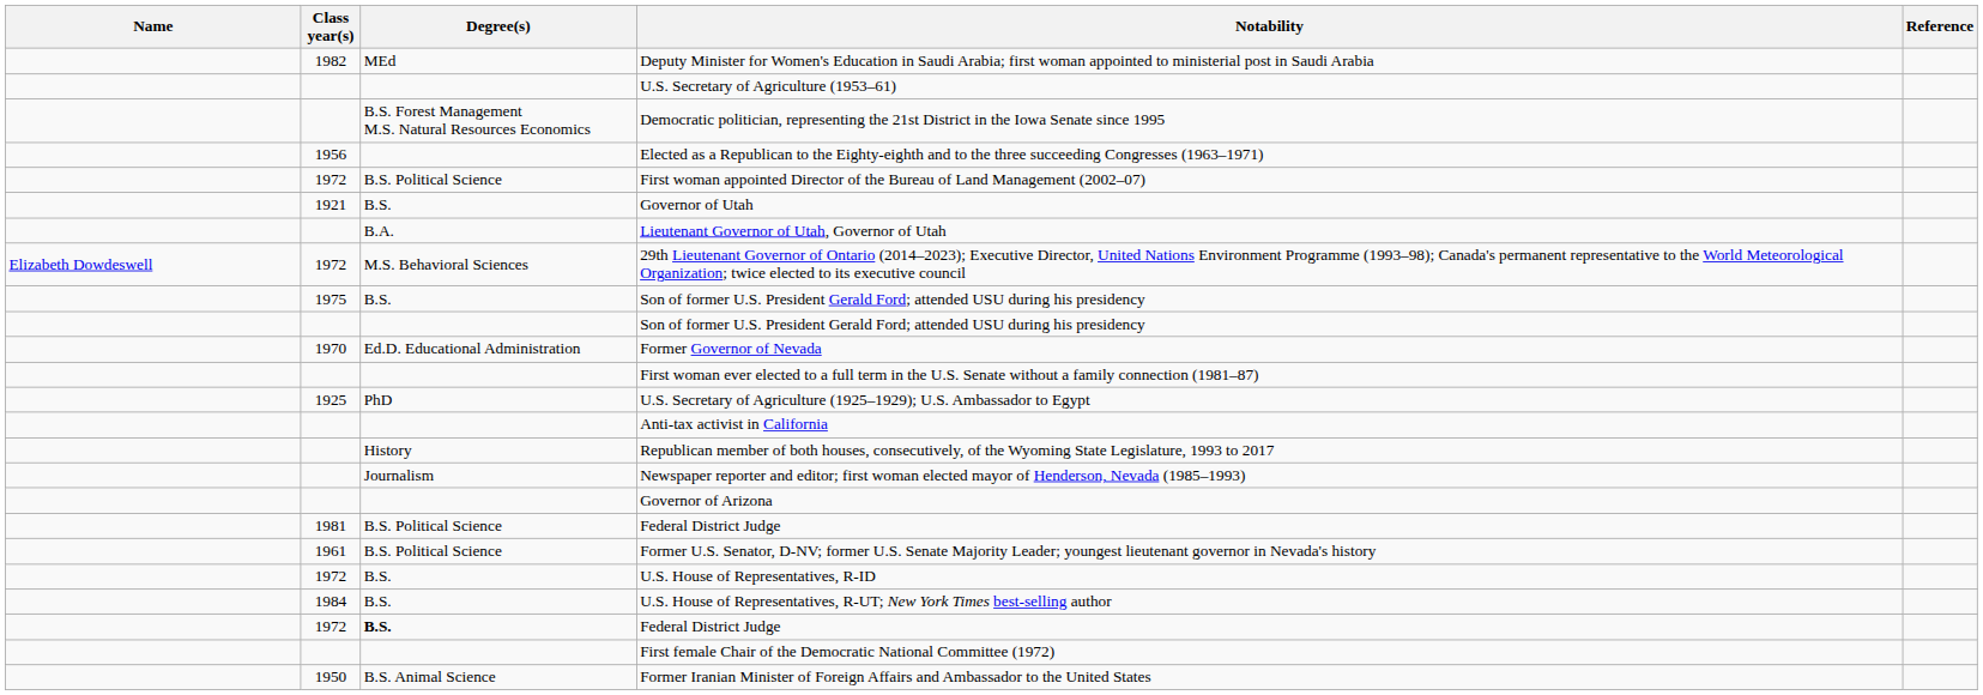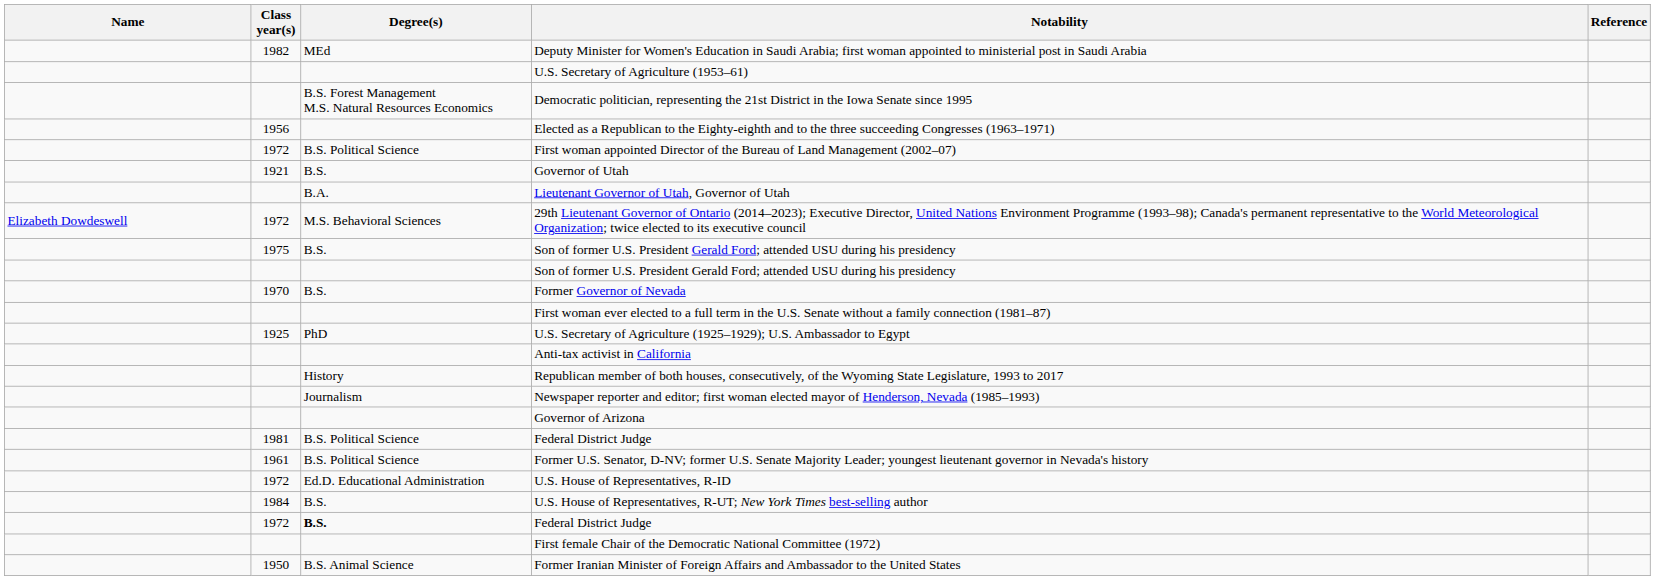 <table class="wikitable sortable" style="width:100%">
 <tr>
 <th style="width:15%;" class="unsortable">Name</th>
 <th style="width:3%;">Class year(s)</th>
 <th style="width:14%;">Degree(s)</th>
 <th style="width:*;" class="unsortable">Notability</th>
 <th style="width:3%;" class="unsortable">Reference</th>
 </tr>
 <tr>
 <td></td>
 <td style="text-align:center;">1982</td>
 <td>MEd</td>
 <td>Deputy Minister for Women's Education in Saudi Arabia; first woman appointed to ministerial post in Saudi Arabia</td>
 <td style="text-align:center;"></td>
 </tr>
 <tr>
 <td></td>
 <td style="text-align:center;"></td>
 <td></td>
 <td>U.S. Secretary of Agriculture (1953–61)</td>
 <td style="text-align:center;"></td>
 </tr>
 <tr>
 <td></td>
 <td style="text-align:center;"></td>
 <td>B.S. Forest Management<br>M.S. Natural Resources Economics</td>
 <td>Democratic politician, representing the 21st District in the Iowa Senate since 1995</td>
 <td style="text-align:center;"></td>
 </tr>
 <tr>
 <td></td>
 <td style="text-align:center;">1956</td>
 <td></td>
 <td>Elected as a Republican to the Eighty-eighth and to the three succeeding Congresses (1963–1971)</td>
 <td style="text-align:center;"></td>
 </tr>
 <tr>
 <td></td>
 <td style="text-align:center;">1972</td>
 <td>B.S. Political Science</td>
 <td>First woman appointed Director of the Bureau of Land Management (2002–07)</td>
 <td style="text-align:center;"></td>
 </tr>
 <tr>
 <td></td>
 <td style="text-align:center;">1921</td>
 <td>B.S.</td>
 <td>Governor of Utah</td>
 <td style="text-align:center;"></td>
 </tr>
 <tr>
 <td></td>
 <td style="text-align:center;"></td>
 <td>B.A.</td>
 <td><a href='#'>Lieutenant Governor of Utah</a>, Governor of Utah</td>
 <td style="text-align:center;"></td>
 </tr>
 <tr>
 <td><a href='#'>Elizabeth Dowdeswell</a></td>
 <td style="text-align:center;">1972</td>
 <td>M.S. Behavioral Sciences</td>
 <td>29th <a href='#'>Lieutenant Governor of Ontario</a> (2014–2023); Executive Director, <a href='#'>United Nations</a> Environment Programme (1993–98); Canada's permanent representative to the <a href='#'>World Meteorological Organization</a>; twice elected to its executive council</td>
 <td style="text-align:center;"></td>
 </tr>
 <tr>
 <td></td>
 <td style="text-align:center;">1975</td>
 <td>B.S.</td>
 <td>Son of former U.S. President <a href='#'>Gerald Ford</a>; attended USU during his presidency</td>
 <td style="text-align:center;"></td>
 </tr>
 <tr>
 <td></td>
 <td style="text-align:center;"></td>
 <td></td>
 <td>Son of former U.S. President Gerald Ford; attended USU during his presidency</td>
 <td style="text-align:center;"></td>
 </tr>
 <tr>
 <td></td>
 <td style="text-align:center;">1970</td>
-<td>Ed.D. Educational Administration</td>
+<td>B.S.</td>
 <td>Former <a href='#'>Governor of Nevada</a></td>
 <td style="text-align:center;"></td>
 </tr>
 <tr>
 <td></td>
 <td style="text-align:center;"></td>
 <td></td>
 <td>First woman ever elected to a full term in the U.S. Senate without a family connection (1981–87)</td>
 <td style="text-align:center;"></td>
 </tr>
 <tr>
 <td></td>
 <td style="text-align:center;">1925</td>
 <td>PhD</td>
 <td>U.S. Secretary of Agriculture (1925–1929); U.S. Ambassador to Egypt</td>
 <td style="text-align:center;"></td>
 </tr>
 <tr>
 <td></td>
 <td style="text-align:center;"></td>
 <td></td>
 <td>Anti-tax activist in <a href='#'>California</a></td>
 <td style="text-align:center;"></td>
 </tr>
 <tr>
 <td></td>
 <td style="text-align:center;"></td>
 <td>History</td>
 <td>Republican member of both houses, consecutively, of the Wyoming State Legislature, 1993 to 2017</td>
 <td style="text-align:center;"></td>
 </tr>
 <tr>
 <td></td>
 <td style="text-align:center;"></td>
 <td>Journalism</td>
 <td>Newspaper reporter and editor; first woman elected mayor of <a href='#'>Henderson, Nevada</a> (1985–1993)</td>
 <td style="text-align:center;"></td>
 </tr>
 <tr>
 <td></td>
 <td style="text-align:center;"></td>
 <td></td>
 <td>Governor of Arizona</td>
 <td style="text-align:center;"></td>
 </tr>
 <tr>
 <td></td>
 <td style="text-align:center;">1981</td>
 <td>B.S. Political Science</td>
 <td>Federal District Judge</td>
 <td style="text-align:center;"></td>
 </tr>
 <tr>
 <td></td>
 <td style="text-align:center;">1961</td>
 <td>B.S. Political Science</td>
 <td>Former U.S. Senator, D-NV; former U.S. Senate Majority Leader; youngest lieutenant governor in Nevada's history</td>
 <td style="text-align:center;"></td>
 </tr>
 <tr>
 <td></td>
 <td style="text-align:center;">1972</td>
-<td>B.S.</td>
+<td>Ed.D. Educational Administration</td>
 <td>U.S. House of Representatives, R-ID</td>
 <td style="text-align:center;"></td>
 </tr>
 <tr>
 <td></td>
 <td style="text-align:center;">1984</td>
 <td>B.S.</td>
 <td>U.S. House of Representatives, R-UT; <em>New York Times</em> <a href='#'>best-selling</a> author</td>
 <td style="text-align:center;"></td>
 </tr>
 <tr>
 <td></td>
 <td style="text-align:center;">1972</td>
 <td><strong>B.S.</strong></td>
 <td>Federal District Judge</td>
 <td style="text-align:center;"></td>
 </tr>
 <tr>
 <td></td>
 <td style="text-align:center;"></td>
 <td></td>
 <td>First female Chair of the Democratic National Committee (1972)</td>
 <td style="text-align:center;"></td>
 </tr>
 <tr>
 <td></td>
 <td style="text-align:center;">1950</td>
 <td>B.S. Animal Science</td>
 <td>Former Iranian Minister of Foreign Affairs and Ambassador to the United States</td>
 <td style="text-align:center;"></td>
 </tr>
 </table>
